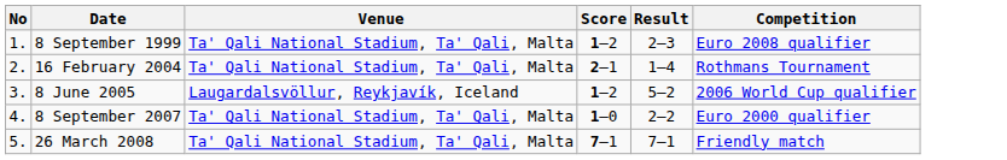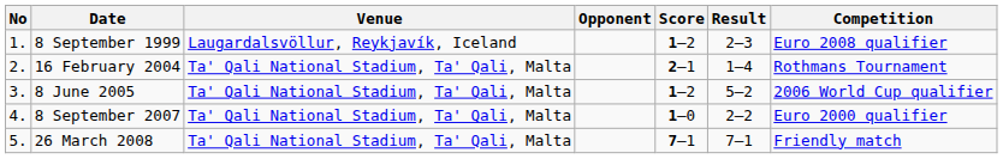 <table class="wikitable" style="font-size:100%;">
 <tr>
 <th>No</th>
 <th>Date</th>
 <th>Venue</th>
+<th>Opponent</th>
 <th>Score</th>
 <th>Result</th>
 <th>Competition</th>
 </tr>
 <tr>
 <td>1.</td>
 <td>8 September 1999</td>
-<td><a href='#'>Ta' Qali National Stadium</a>, <a href='#'>Ta' Qali</a>, Malta</td>
+<td><a href='#'>Laugardalsvöllur</a>, <a href='#'>Reykjavík</a>, Iceland</td>
+<td></td>
 <td align=center><strong>1</strong>–2</td>
 <td align=center>2–3</td>
 <td><a href='#'> Euro 2008 qualifier</a></td>
 </tr>
 <tr>
 <td>2.</td>
 <td>16 February 2004</td>
 <td><a href='#'>Ta' Qali National Stadium</a>, <a href='#'>Ta' Qali</a>, Malta</td>
+<td></td>
 <td align=center><strong>2</strong>–1</td>
 <td align=center>1–4</td>
 <td><a href='#'>Rothmans Tournament</a></td>
 </tr>
 <tr>
 <td>3.</td>
 <td>8 June 2005</td>
-<td><a href='#'>Laugardalsvöllur</a>, <a href='#'>Reykjavík</a>, Iceland</td>
+<td><a href='#'>Ta' Qali National Stadium</a>, <a href='#'>Ta' Qali</a>, Malta</td>
+<td></td>
 <td align=center><strong>1</strong>–2</td>
 <td align=center>5–2</td>
 <td><a href='#'>2006 World Cup qualifier</a></td>
 </tr>
 <tr>
 <td>4.</td>
 <td>8 September 2007</td>
 <td><a href='#'>Ta' Qali National Stadium</a>, <a href='#'>Ta' Qali</a>, Malta</td>
+<td></td>
 <td align=center><strong>1</strong>–0</td>
 <td align=center>2–2</td>
 <td><a href='#'>Euro 2000 qualifier</a></td>
 </tr>
 <tr>
 <td>5.</td>
 <td>26 March 2008</td>
 <td><a href='#'>Ta' Qali National Stadium</a>, <a href='#'>Ta' Qali</a>, Malta</td>
+<td></td>
 <td align=center><strong>7</strong>–1</td>
 <td align=center>7–1</td>
 <td><a href='#'> Friendly match</a></td>
 </tr>
 </table>
